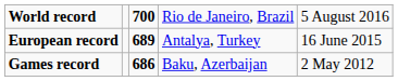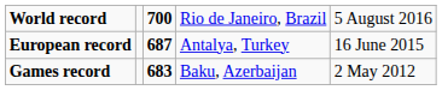 <table class="wikitable">
 <tr>
 <td><strong>World record</strong></td>
 <td></td>
 <td><strong>700</strong></td>
 <td><a href='#'>Rio de Janeiro</a>, <a href='#'>Brazil</a></td>
 <td>5 August 2016</td>
 </tr>
 <tr>
 <td><strong>European record</strong></td>
 <td></td>
-<td><strong>689</strong></td>
+<td><strong>687</strong></td>
 <td><a href='#'>Antalya</a>, <a href='#'>Turkey</a></td>
 <td>16 June 2015</td>
 </tr>
 <tr>
 <td><strong>Games record</strong></td>
 <td></td>
-<td><strong>686</strong></td>
+<td><strong>683</strong></td>
 <td><a href='#'>Baku</a>, <a href='#'>Azerbaijan</a></td>
 <td>2 May 2012</td>
 </tr>
 </table>
